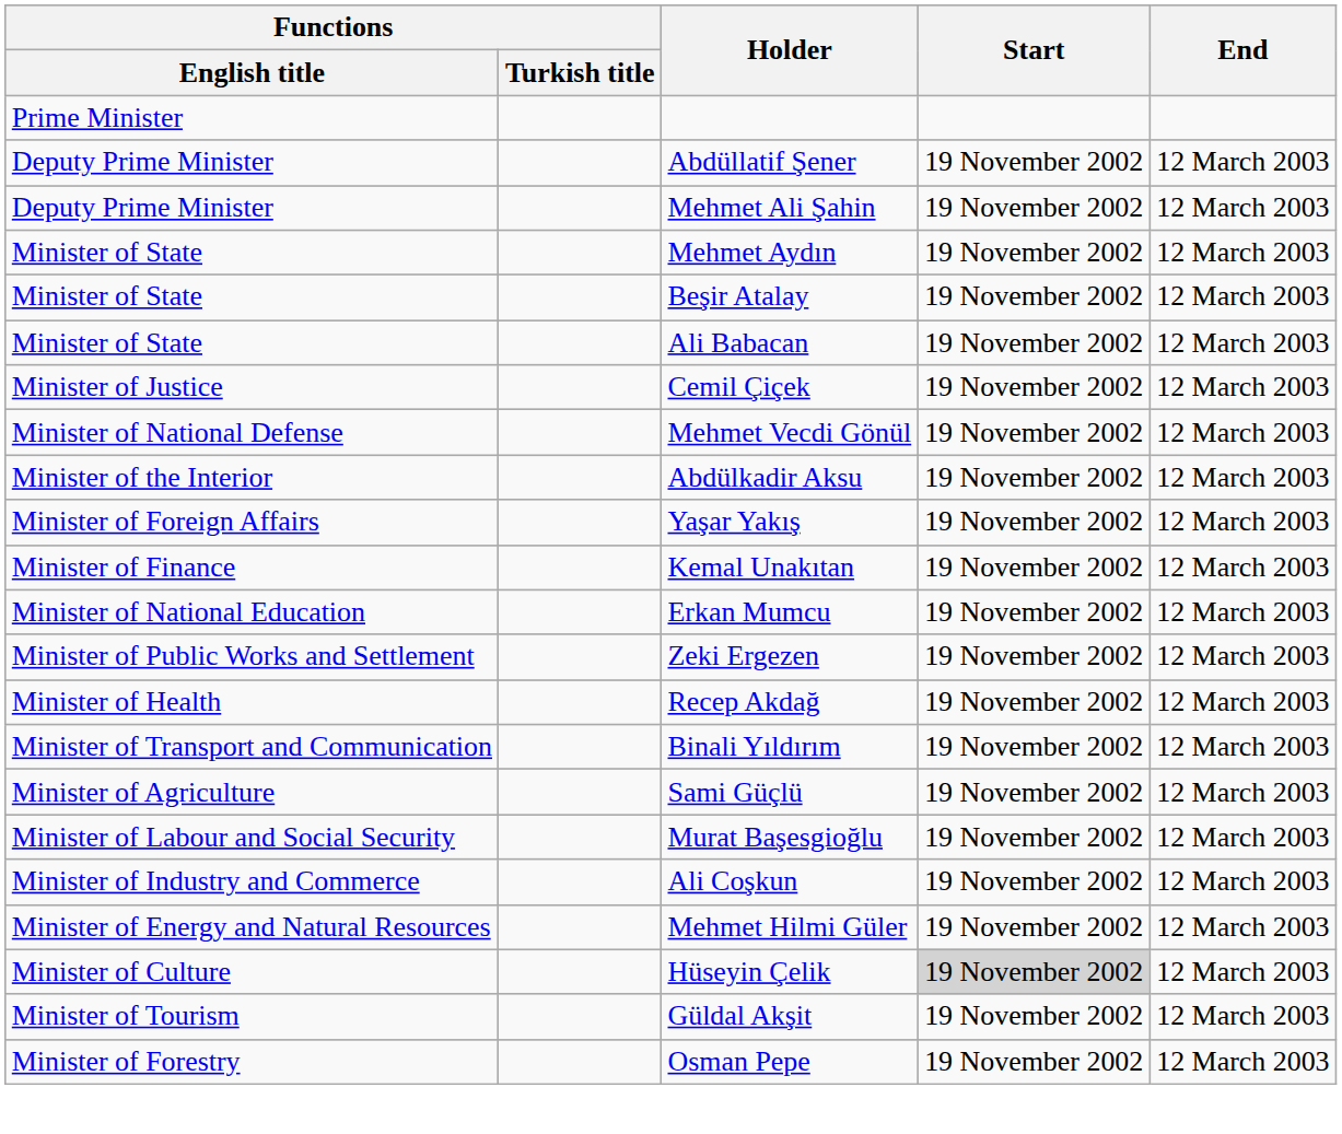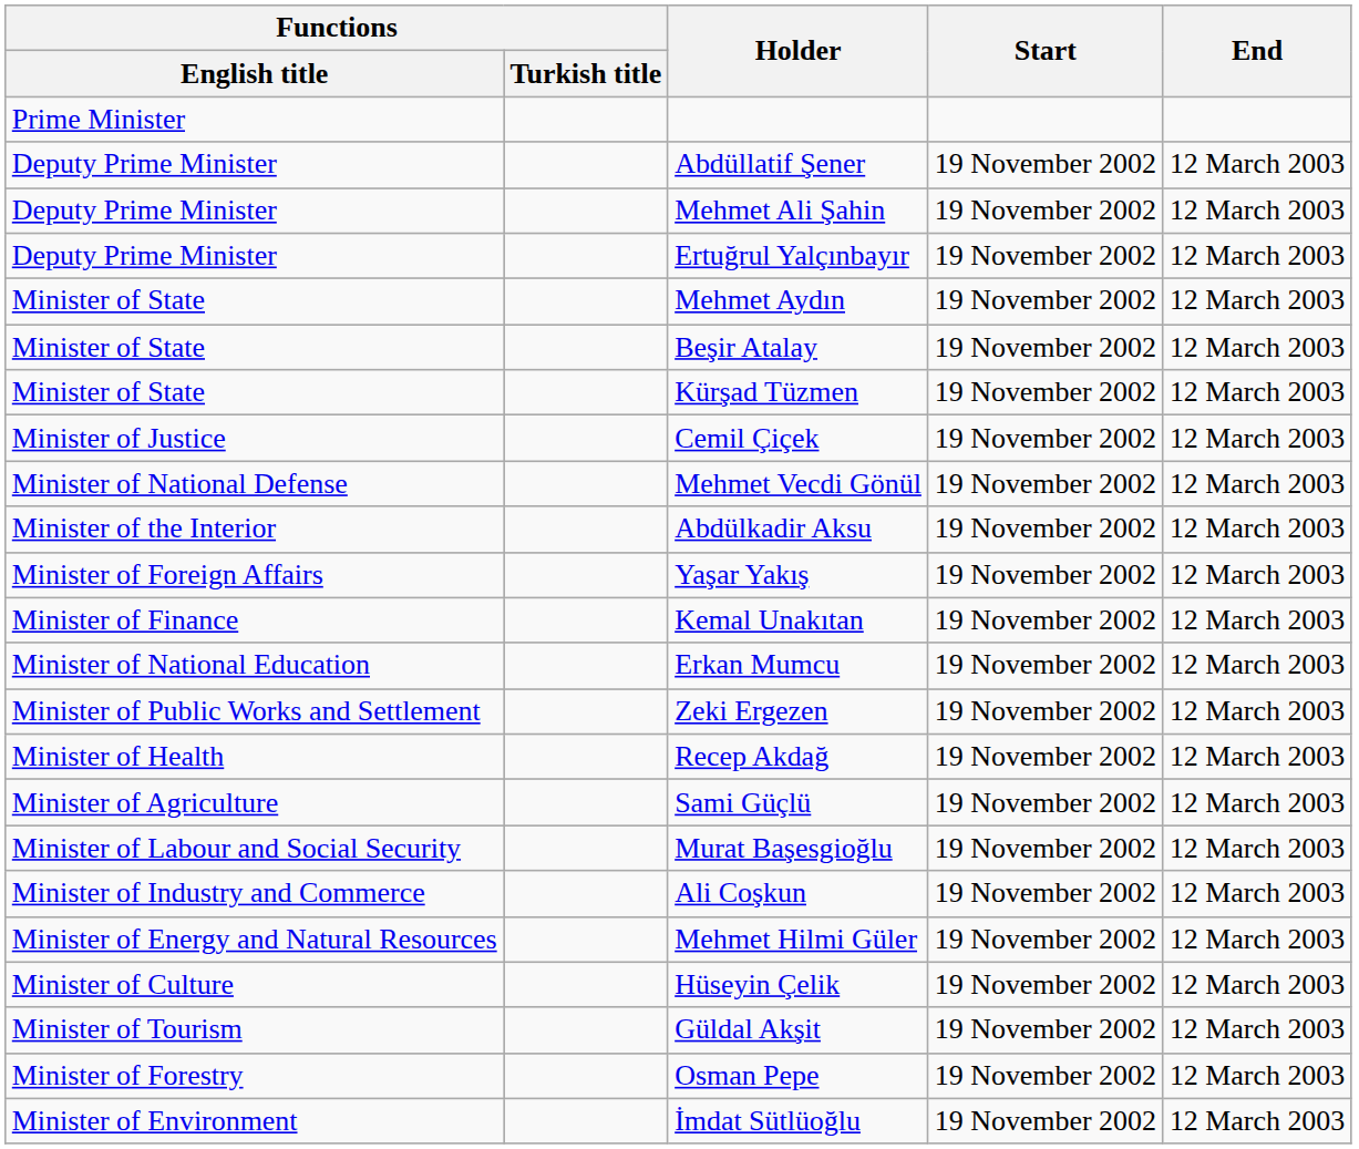 <table class="wikitable">
 <tr>
 <th colspan="2">Functions</th>
 <th rowspan="2">Holder</th>
 <th rowspan="2">Start</th>
 <th rowspan="2">End</th>
 </tr>
 <tr>
 <th>English title</th>
 <th>Turkish title</th>
 </tr>
 <tr>
 <td><a href='#'>Prime Minister</a></td>
 <td><em></em></td>
 <td></td>
 <td align="right"></td>
 <td align="right"></td>
 </tr>
 <tr>
 <td><a href='#'>Deputy Prime Minister</a></td>
 <td><em></em></td>
 <td><a href='#'>Abdüllatif Şener</a></td>
 <td align="right">19 November 2002</td>
 <td align="right">12 March 2003</td>
 </tr>
 <tr>
 <td><a href='#'>Deputy Prime Minister</a></td>
 <td><em></em></td>
 <td><a href='#'>Mehmet Ali Şahin</a></td>
 <td align="right">19 November 2002</td>
 <td align="right">12 March 2003</td>
 </tr>
 <tr>
+<td><a href='#'>Deputy Prime Minister</a></td>
+<td><em></em></td>
+<td><a href='#'>Ertuğrul Yalçınbayır</a></td>
+<td align="right">19 November 2002</td>
+<td align="right">12 March 2003</td>
+</tr>
+<tr>
 <td><a href='#'>Minister of State</a></td>
 <td><em></em></td>
 <td><a href='#'>Mehmet Aydın</a></td>
 <td align="right">19 November 2002</td>
 <td align="right">12 March 2003</td>
 </tr>
 <tr>
 <td><a href='#'>Minister of State</a></td>
 <td><em></em></td>
 <td><a href='#'>Beşir Atalay</a></td>
 <td align="right">19 November 2002</td>
 <td align="right">12 March 2003</td>
 </tr>
 <tr>
 <td><a href='#'>Minister of State</a></td>
 <td><em></em></td>
-<td><a href='#'>Ali Babacan</a></td>
+<td><a href='#'>Kürşad Tüzmen</a></td>
 <td align="right">19 November 2002</td>
 <td align="right">12 March 2003</td>
 </tr>
 <tr>
 <td><a href='#'>Minister of Justice</a></td>
 <td><em></em></td>
 <td><a href='#'>Cemil Çiçek</a></td>
 <td align="right">19 November 2002</td>
 <td align="right">12 March 2003</td>
 </tr>
 <tr>
 <td><a href='#'>Minister of National Defense</a></td>
 <td><em></em></td>
 <td><a href='#'>Mehmet Vecdi Gönül</a></td>
 <td align="right">19 November 2002</td>
 <td align="right">12 March 2003</td>
 </tr>
 <tr>
 <td><a href='#'>Minister of the Interior</a></td>
 <td><em></em></td>
 <td><a href='#'>Abdülkadir Aksu</a></td>
 <td align="right">19 November 2002</td>
 <td align="right">12 March 2003</td>
 </tr>
 <tr>
 <td><a href='#'>Minister of Foreign Affairs</a></td>
 <td><em></em></td>
 <td><a href='#'>Yaşar Yakış</a></td>
 <td align="right">19 November 2002</td>
 <td align="right">12 March 2003</td>
 </tr>
 <tr>
 <td><a href='#'>Minister of Finance</a></td>
 <td><em></em></td>
 <td><a href='#'>Kemal Unakıtan</a></td>
 <td align="right">19 November 2002</td>
 <td align="right">12 March 2003</td>
 </tr>
 <tr>
 <td><a href='#'>Minister of National Education</a></td>
 <td><em></em></td>
 <td><a href='#'>Erkan Mumcu</a></td>
 <td align="right">19 November 2002</td>
 <td align="right">12 March 2003</td>
 </tr>
 <tr>
 <td><a href='#'>Minister of Public Works and Settlement</a></td>
 <td><em></em></td>
 <td><a href='#'>Zeki Ergezen</a></td>
 <td align="right">19 November 2002</td>
 <td align="right">12 March 2003</td>
 </tr>
 <tr>
 <td><a href='#'>Minister of Health</a></td>
 <td><em></em></td>
 <td><a href='#'>Recep Akdağ</a></td>
 <td align="right">19 November 2002</td>
 <td align="right">12 March 2003</td>
 </tr>
 <tr>
-<td><a href='#'>Minister of Transport and Communication</a></td>
-<td><em></em></td>
-<td><a href='#'>Binali Yıldırım</a></td>
-<td align="right">19 November 2002</td>
-<td align="right">12 March 2003</td>
-</tr>
-<tr>
 <td><a href='#'>Minister of Agriculture</a></td>
 <td><em></em></td>
 <td><a href='#'>Sami Güçlü</a></td>
 <td align="right">19 November 2002</td>
 <td align="right">12 March 2003</td>
 </tr>
 <tr>
 <td><a href='#'>Minister of Labour and Social Security</a></td>
 <td><em></em></td>
 <td><a href='#'>Murat Başesgioğlu</a></td>
 <td align="right">19 November 2002</td>
 <td align="right">12 March 2003</td>
 </tr>
 <tr>
 <td><a href='#'>Minister of Industry and Commerce</a></td>
 <td><em></em></td>
 <td><a href='#'>Ali Coşkun</a></td>
 <td align="right">19 November 2002</td>
 <td align="right">12 March 2003</td>
 </tr>
 <tr>
 <td><a href='#'>Minister of Energy and Natural Resources</a></td>
 <td><em></em></td>
 <td><a href='#'>Mehmet Hilmi Güler</a></td>
 <td align="right">19 November 2002</td>
 <td align="right">12 March 2003</td>
 </tr>
 <tr>
 <td><a href='#'>Minister of Culture</a></td>
 <td><em></em></td>
 <td><a href='#'>Hüseyin Çelik</a></td>
-<td align="right" style="background: lightgrey;">19 November 2002</td>
+<td align="right">19 November 2002</td>
 <td align="right">12 March 2003</td>
 </tr>
 <tr>
 <td><a href='#'>Minister of Tourism</a></td>
 <td><em></em></td>
 <td><a href='#'>Güldal Akşit</a></td>
 <td align="right">19 November 2002</td>
 <td align="right">12 March 2003</td>
 </tr>
 <tr>
 <td><a href='#'>Minister of Forestry</a></td>
 <td><em></em></td>
 <td><a href='#'>Osman Pepe</a></td>
 <td align="right">19 November 2002</td>
 <td align="right">12 March 2003</td>
 </tr>
+<tr>
+<td><a href='#'>Minister of Environment</a></td>
+<td><em></em></td>
+<td><a href='#'>İmdat Sütlüoğlu</a></td>
+<td align="right">19 November 2002</td>
+<td align="right">12 March 2003</td>
+</tr>
 </table>
